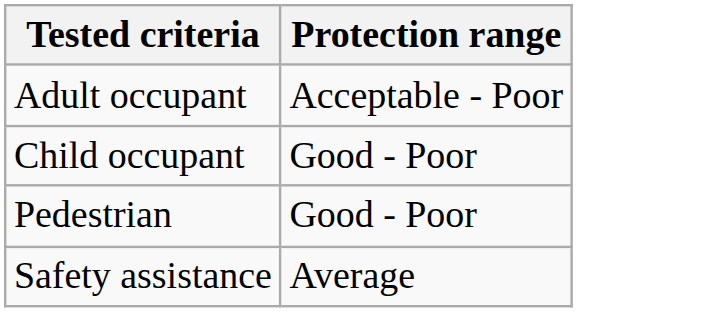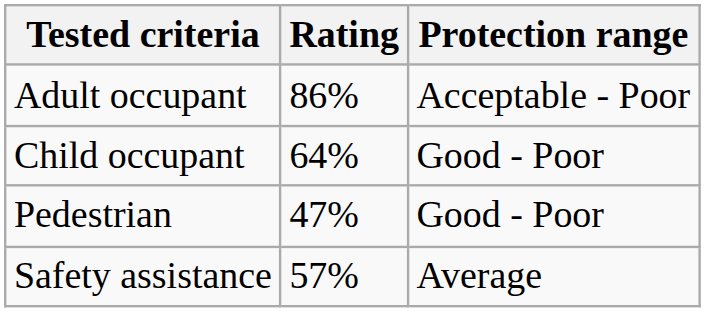 <table class="wikitable">
 <tr>
 <th>Tested criteria</th>
+<th>Rating</th>
 <th>Protection range</th>
 </tr>
 <tr>
 <td>Adult occupant</td>
+<td>86%</td>
 <td>Acceptable - Poor</td>
 </tr>
 <tr>
 <td>Child occupant</td>
+<td>64%</td>
 <td>Good - Poor</td>
 </tr>
 <tr>
 <td>Pedestrian</td>
+<td>47%</td>
 <td>Good - Poor</td>
 </tr>
 <tr>
 <td>Safety assistance</td>
+<td>57%</td>
 <td>Average</td>
 </tr>
 </table>
